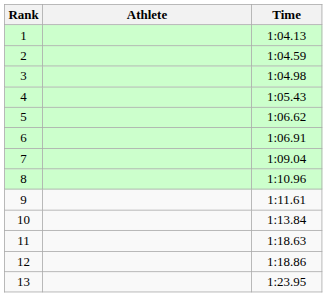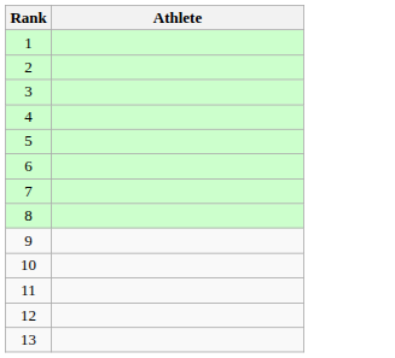 <table class=wikitable style="text-align:center">
 <tr>
 <th width=40>Rank</th>
 <th width=250>Athlete</th>
-<th width=80>Time</th>
 </tr>
 <tr bgcolor="ccffcc">
 <td>1</td>
 <td align=left></td>
-<td>1:04.13</td>
 </tr>
 <tr bgcolor="ccffcc">
 <td>2</td>
 <td align=left></td>
-<td>1:04.59</td>
 </tr>
 <tr bgcolor="ccffcc">
 <td>3</td>
 <td align=left></td>
-<td>1:04.98</td>
 </tr>
 <tr bgcolor="ccffcc">
 <td>4</td>
 <td align=left></td>
-<td>1:05.43</td>
 </tr>
 <tr bgcolor="ccffcc">
 <td>5</td>
 <td align=left></td>
-<td>1:06.62</td>
 </tr>
 <tr bgcolor="ccffcc">
 <td>6</td>
 <td align=left></td>
-<td>1:06.91</td>
 </tr>
 <tr bgcolor="ccffcc">
 <td>7</td>
 <td align=left></td>
-<td>1:09.04</td>
 </tr>
 <tr bgcolor="ccffcc">
 <td>8</td>
 <td align=left></td>
-<td>1:10.96</td>
 </tr>
 <tr>
 <td>9</td>
 <td align=left></td>
-<td>1:11.61</td>
 </tr>
 <tr>
 <td>10</td>
 <td align=left></td>
-<td>1:13.84</td>
 </tr>
 <tr>
 <td>11</td>
 <td align=left></td>
-<td>1:18.63</td>
 </tr>
 <tr>
 <td>12</td>
 <td align=left></td>
-<td>1:18.86</td>
 </tr>
 <tr>
 <td>13</td>
 <td align=left></td>
-<td>1:23.95</td>
 </tr>
 </table>
